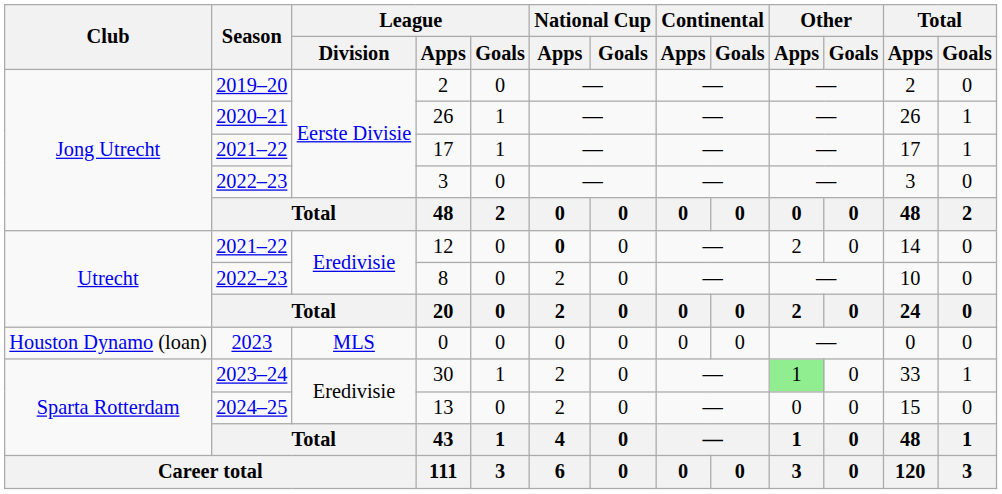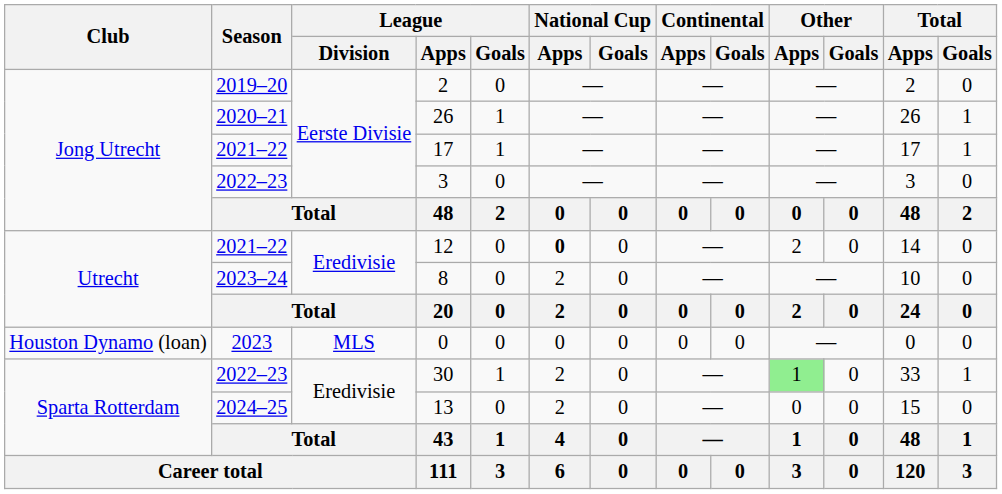 <table class="wikitable" style="text-align: center;">
 <tr>
 <th rowspan="2">Club</th>
 <th rowspan="2">Season</th>
 <th colspan="3">League</th>
 <th colspan="2">National Cup</th>
 <th colspan="2">Continental</th>
 <th colspan="2">Other</th>
 <th colspan="2">Total</th>
 </tr>
 <tr>
 <th>Division</th>
 <th>Apps</th>
 <th>Goals</th>
 <th>Apps</th>
 <th>Goals</th>
 <th>Apps</th>
 <th>Goals</th>
 <th>Apps</th>
 <th>Goals</th>
 <th>Apps</th>
 <th>Goals</th>
 </tr>
 <tr>
 <td rowspan="5"><a href='#'>Jong Utrecht</a></td>
 <td><a href='#'>2019–20</a></td>
 <td rowspan="4"><a href='#'>Eerste Divisie</a></td>
 <td>2</td>
 <td>0</td>
 <td colspan="2">—</td>
 <td colspan="2">—</td>
 <td colspan="2">—</td>
 <td>2</td>
 <td>0</td>
 </tr>
 <tr>
 <td><a href='#'>2020–21</a></td>
 <td>26</td>
 <td>1</td>
 <td colspan="2">—</td>
 <td colspan="2">—</td>
 <td colspan="2">—</td>
 <td>26</td>
 <td>1</td>
 </tr>
 <tr>
 <td><a href='#'>2021–22</a></td>
 <td>17</td>
 <td>1</td>
 <td colspan="2">—</td>
 <td colspan="2">—</td>
 <td colspan="2">—</td>
 <td>17</td>
 <td>1</td>
 </tr>
 <tr>
 <td><a href='#'>2022–23</a></td>
 <td>3</td>
 <td>0</td>
 <td colspan="2">—</td>
 <td colspan="2">—</td>
 <td colspan="2">—</td>
 <td>3</td>
 <td>0</td>
 </tr>
 <tr>
 <th colspan="2">Total</th>
 <th>48</th>
 <th>2</th>
 <th>0</th>
 <th>0</th>
 <th>0</th>
 <th>0</th>
 <th>0</th>
 <th>0</th>
 <th>48</th>
 <th>2</th>
 </tr>
 <tr>
 <td rowspan="3"><a href='#'>Utrecht</a></td>
 <td><a href='#'>2021–22</a></td>
 <td rowspan="2"><a href='#'>Eredivisie</a></td>
 <td>12</td>
 <td>0</td>
 <td><strong>0</strong></td>
 <td>0</td>
 <td colspan="2">—</td>
 <td>2</td>
 <td>0</td>
 <td>14</td>
 <td>0</td>
 </tr>
 <tr>
-<td><a href='#'>2022–23</a></td>
+<td><a href='#'>2023–24</a></td>
 <td>8</td>
 <td>0</td>
 <td>2</td>
 <td>0</td>
 <td colspan="2">—</td>
 <td colspan="2">—</td>
 <td>10</td>
 <td>0</td>
 </tr>
 <tr>
 <th colspan="2">Total</th>
 <th>20</th>
 <th>0</th>
 <th>2</th>
 <th>0</th>
 <th>0</th>
 <th>0</th>
 <th>2</th>
 <th>0</th>
 <th>24</th>
 <th>0</th>
 </tr>
 <tr>
 <td><a href='#'>Houston Dynamo</a> (loan)</td>
 <td><a href='#'>2023</a></td>
 <td><a href='#'>MLS</a></td>
 <td>0</td>
 <td>0</td>
 <td>0</td>
 <td>0</td>
 <td>0</td>
 <td>0</td>
 <td colspan="2">—</td>
 <td>0</td>
 <td>0</td>
 </tr>
 <tr>
 <td rowspan="3"><a href='#'>Sparta Rotterdam</a></td>
-<td><a href='#'>2023–24</a></td>
+<td><a href='#'>2022–23</a></td>
 <td rowspan="2">Eredivisie</td>
 <td>30</td>
 <td>1</td>
 <td>2</td>
 <td>0</td>
 <td colspan="2">—</td>
 <td style="background: lightgreen;">1</td>
 <td>0</td>
 <td>33</td>
 <td>1</td>
 </tr>
 <tr>
 <td><a href='#'>2024–25</a></td>
 <td>13</td>
 <td>0</td>
 <td>2</td>
 <td>0</td>
 <td colspan="2">—</td>
 <td>0</td>
 <td>0</td>
 <td>15</td>
 <td>0</td>
 </tr>
 <tr>
 <th colspan="2">Total</th>
 <th>43</th>
 <th>1</th>
 <th>4</th>
 <th>0</th>
 <th colspan="2">—</th>
 <th>1</th>
 <th>0</th>
 <th>48</th>
 <th>1</th>
 </tr>
 <tr>
 <th colspan="3">Career total</th>
 <th>111</th>
 <th>3</th>
 <th>6</th>
 <th>0</th>
 <th>0</th>
 <th>0</th>
 <th>3</th>
 <th>0</th>
 <th>120</th>
 <th>3</th>
 </tr>
 </table>
